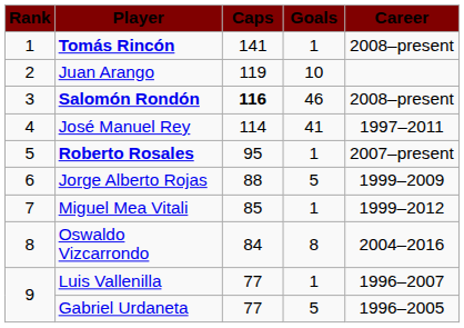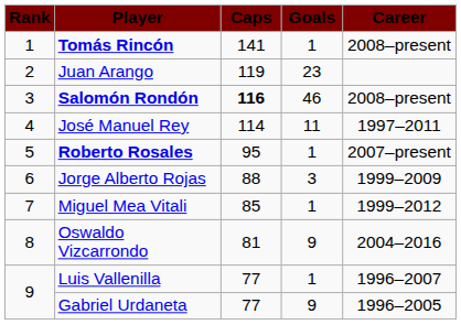 <table class="wikitable sortable" style="text-align:center;">
 <tr>
 <th style="background:#800000" width="30"><span>Rank</span></th>
 <th style="background:#800000"width="150"><span>Player</span></th>
 <th style="background:#800000"width="50"><span>Caps</span></th>
 <th style="background:#800000"width="50"><span>Goals</span></th>
 <th style="background:#800000"width="100"><span>Career</span></th>
 </tr>
 <tr>
 <td>1</td>
 <td align=left><strong><a href='#'>Tomás Rincón</a></strong></td>
 <td>141</td>
 <td>1</td>
 <td>2008–present</td>
 </tr>
 <tr>
 <td>2</td>
 <td align=left><a href='#'>Juan Arango</a></td>
 <td>119</td>
-<td>10</td>
+<td>23</td>
 <td></td>
 </tr>
 <tr>
 <td>3</td>
 <td align=left><strong><a href='#'>Salomón Rondón</a></strong></td>
 <td><strong>116</strong></td>
 <td>46</td>
 <td>2008–present</td>
 </tr>
 <tr>
 <td>4</td>
 <td align=left><a href='#'>José Manuel Rey</a></td>
 <td>114</td>
-<td>41</td>
+<td>11</td>
 <td>1997–2011</td>
 </tr>
 <tr>
 <td>5</td>
 <td align=left><strong><a href='#'>Roberto Rosales</a></strong></td>
 <td>95</td>
 <td>1</td>
 <td>2007–present</td>
 </tr>
 <tr>
 <td>6</td>
 <td align=left><a href='#'>Jorge Alberto Rojas</a></td>
 <td>88</td>
-<td>5</td>
+<td>3</td>
 <td>1999–2009</td>
 </tr>
 <tr>
 <td>7</td>
 <td align=left><a href='#'>Miguel Mea Vitali</a></td>
 <td>85</td>
 <td>1</td>
 <td>1999–2012</td>
 </tr>
 <tr>
 <td>8</td>
 <td align=left><a href='#'>Oswaldo Vizcarrondo</a></td>
-<td>84</td>
-<td>8</td>
+<td>81</td>
+<td>9</td>
 <td>2004–2016</td>
 </tr>
 <tr>
 <td rowspan=2>9</td>
 <td align=left><a href='#'>Luis Vallenilla</a></td>
 <td>77</td>
 <td>1</td>
 <td>1996–2007</td>
 </tr>
 <tr>
 <td align=left><a href='#'>Gabriel Urdaneta</a></td>
 <td>77</td>
-<td>5</td>
+<td>9</td>
 <td>1996–2005</td>
 </tr>
 </table>
